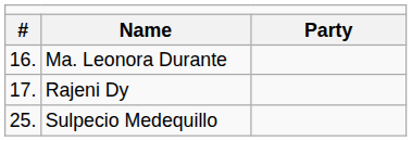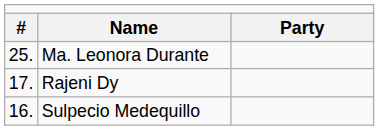 <table class=wikitable style="font-size:90%">
 <tr>
 <td colspan=4 bgcolor=></td>
 </tr>
 <tr>
 <th>#</th>
 <th width=150px>Name</th>
 <th colspan=2 width=110px>Party</th>
 </tr>
 <tr>
-<td>16.</td>
+<td>25.</td>
 <td>Ma. Leonora Durante</td>
 <td></td>
 </tr>
 <tr>
 <td>17.</td>
 <td>Rajeni Dy</td>
 <td></td>
 </tr>
 <tr>
-<td>25.</td>
+<td>16.</td>
 <td>Sulpecio Medequillo</td>
 <td></td>
 </tr>
 </table>
